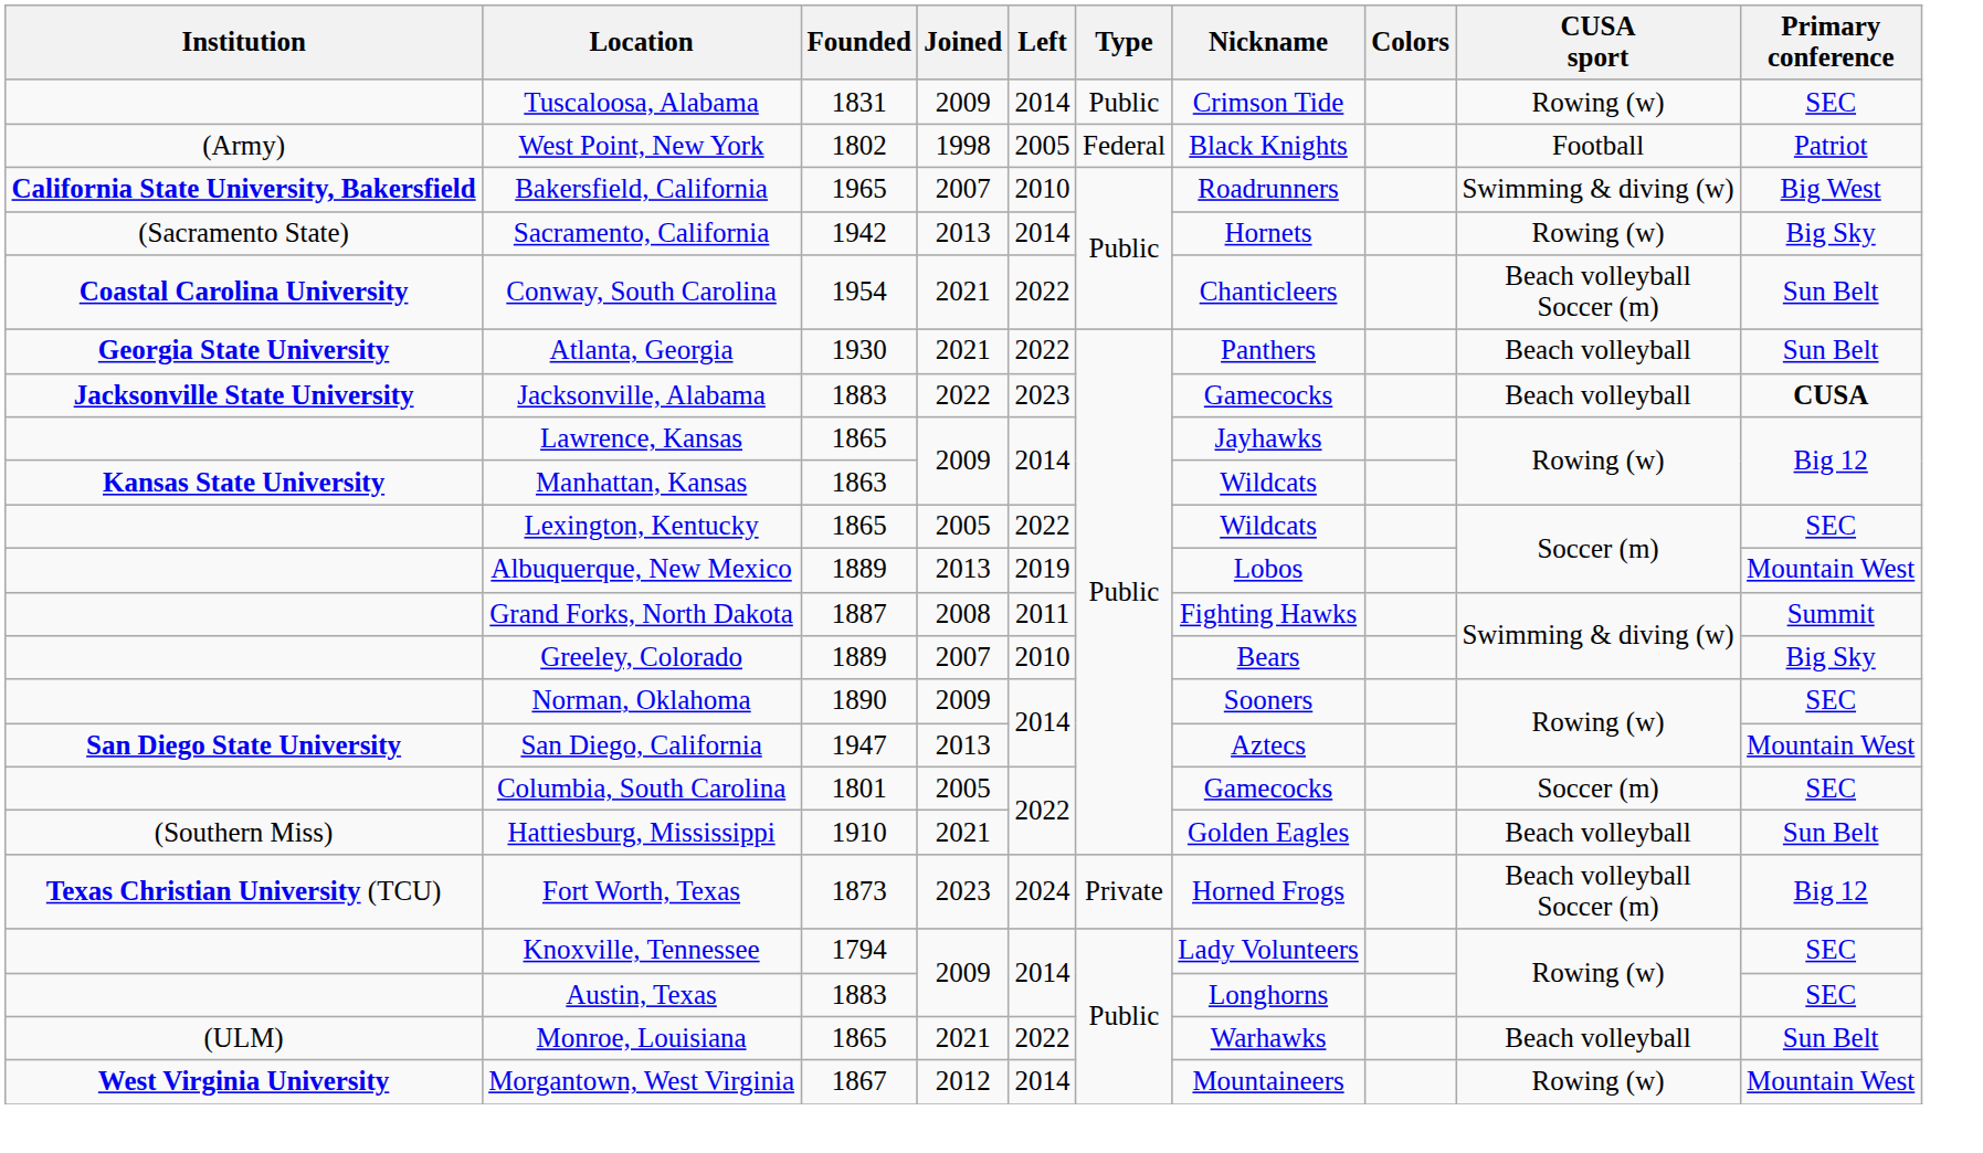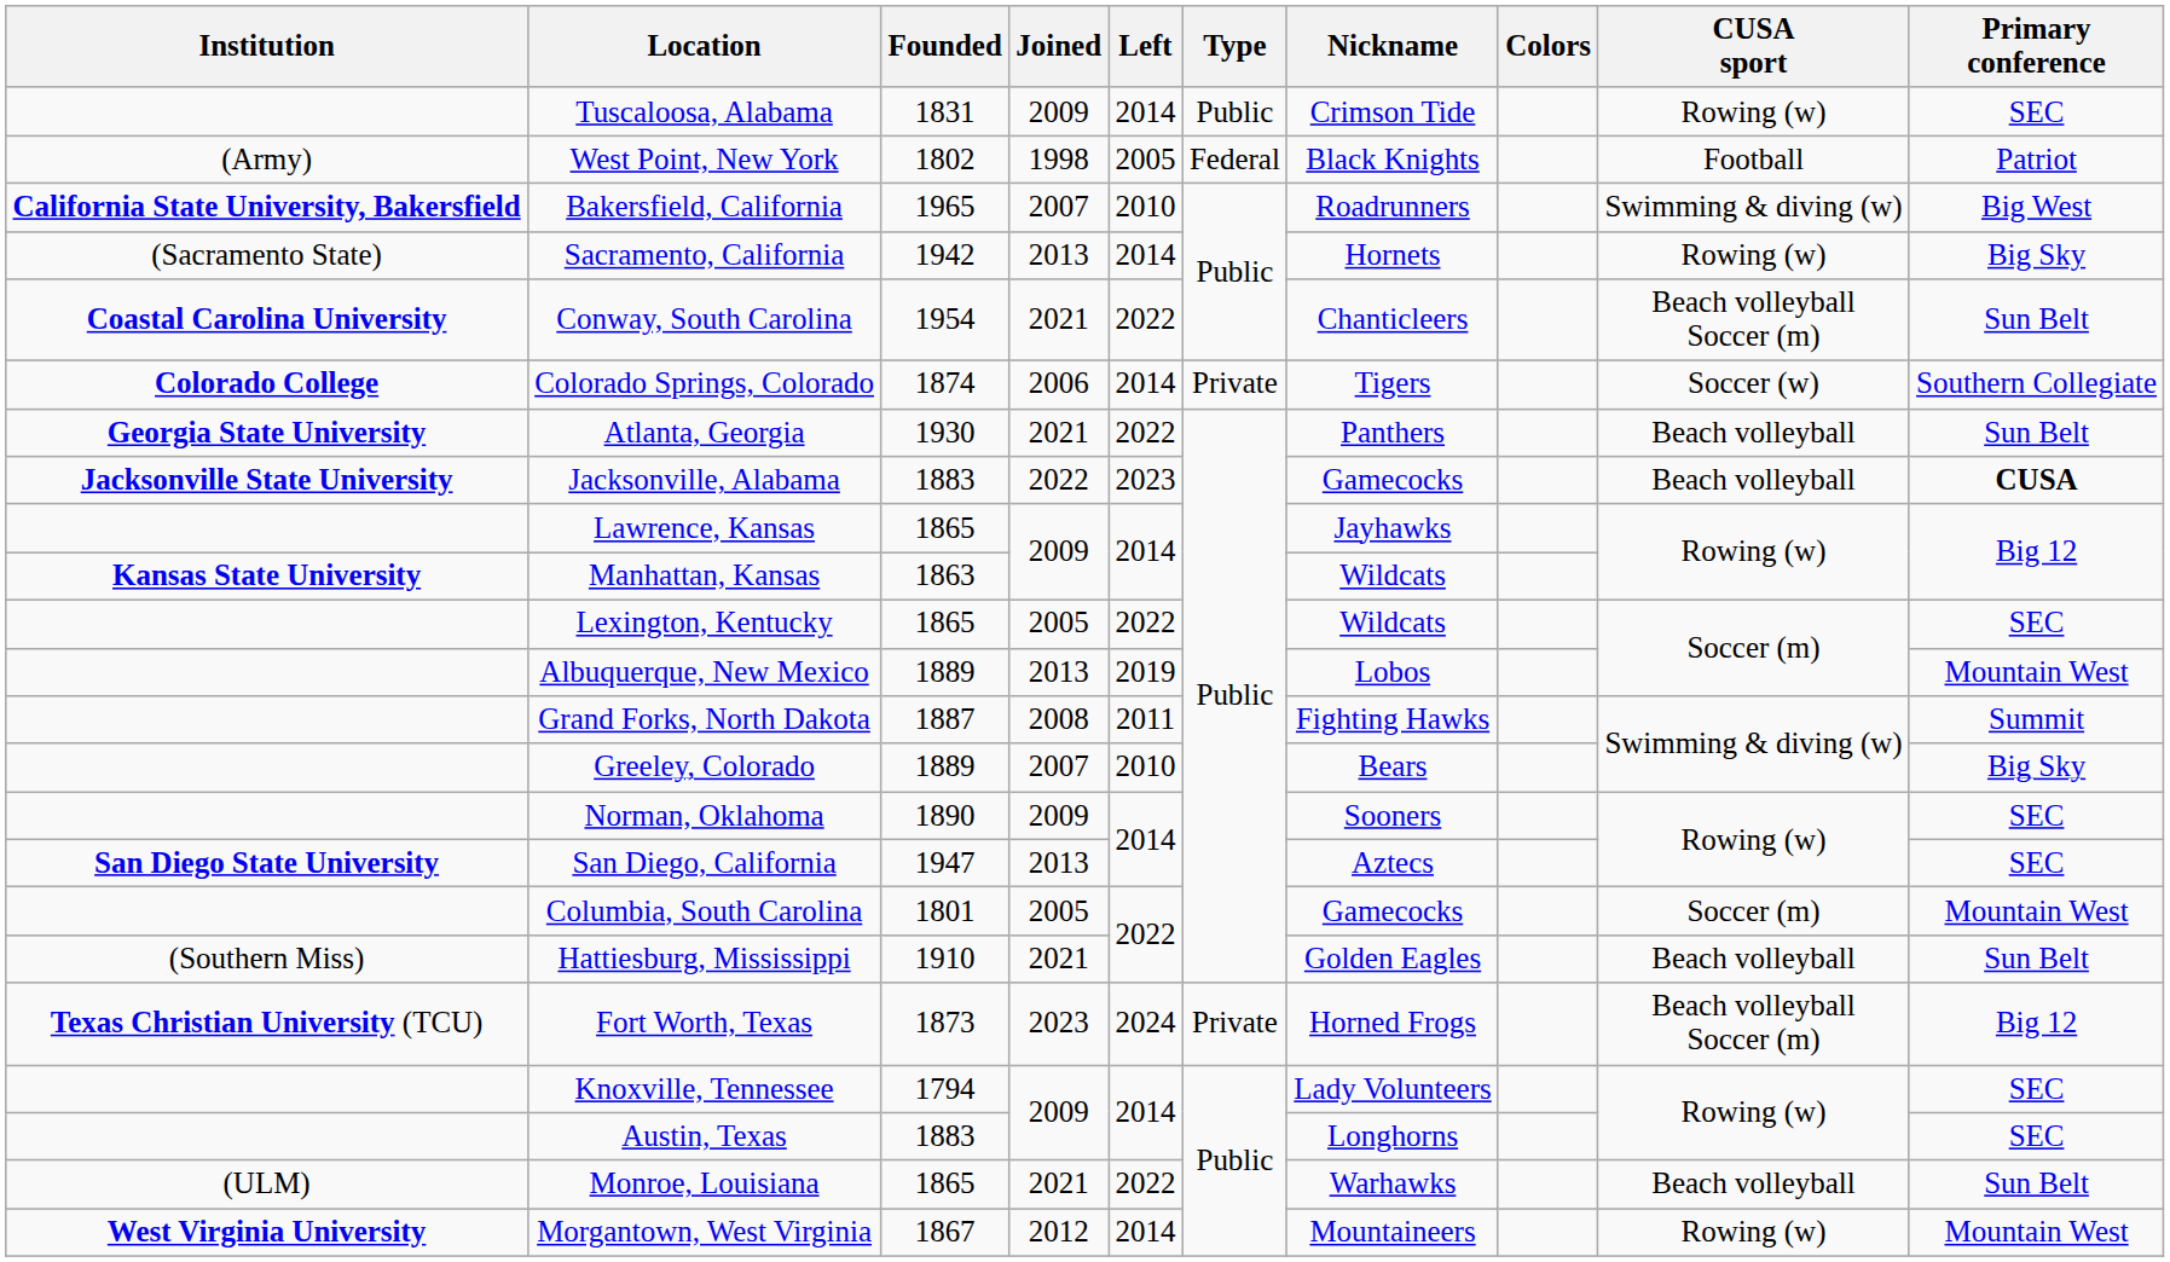 <table class="wikitable sortable" style="text-align:center">
 <tr>
 <th>Institution</th>
 <th>Location</th>
 <th>Founded</th>
 <th>Joined</th>
 <th>Left</th>
 <th>Type</th>
 <th>Nickname</th>
 <th class="unsortable">Colors</th>
 <th>CUSA<br>sport</th>
 <th>Primary<br>conference</th>
 </tr>
 <tr>
 <td></td>
 <td><a href='#'>Tuscaloosa, Alabama</a></td>
 <td>1831</td>
 <td>2009</td>
 <td>2014</td>
 <td>Public</td>
 <td><a href='#'>Crimson Tide</a></td>
 <td></td>
 <td>Rowing (w)</td>
 <td><a href='#'>SEC</a></td>
 </tr>
 <tr>
 <td> (Army)</td>
 <td><a href='#'>West Point, New York</a></td>
 <td>1802</td>
 <td>1998</td>
 <td>2005</td>
 <td>Federal</td>
 <td><a href='#'>Black Knights</a></td>
 <td></td>
 <td>Football</td>
 <td><a href='#'>Patriot</a></td>
 </tr>
 <tr>
 <td><strong><a href='#'>California State University, Bakersfield</a></strong></td>
 <td><a href='#'>Bakersfield, California</a></td>
 <td>1965</td>
 <td>2007</td>
 <td>2010</td>
 <td rowspan="3">Public</td>
 <td><a href='#'>Roadrunners</a></td>
 <td></td>
 <td>Swimming & diving (w)</td>
 <td><a href='#'>Big West</a></td>
 </tr>
 <tr>
 <td> (Sacramento State)</td>
 <td><a href='#'>Sacramento, California</a></td>
 <td>1942</td>
 <td>2013</td>
 <td>2014</td>
 <td><a href='#'>Hornets</a></td>
 <td></td>
 <td>Rowing (w)</td>
 <td><a href='#'>Big Sky</a></td>
 </tr>
 <tr>
 <td><strong><a href='#'>Coastal Carolina University</a></strong></td>
 <td><a href='#'>Conway, South Carolina</a></td>
 <td>1954</td>
 <td>2021</td>
 <td>2022</td>
 <td><a href='#'>Chanticleers</a></td>
 <td></td>
 <td>Beach volleyball<br>Soccer (m)</td>
 <td><a href='#'>Sun Belt</a></td>
+</tr>
+<tr>
+<td><strong><a href='#'>Colorado College</a></strong></td>
+<td><a href='#'>Colorado Springs, Colorado</a></td>
+<td>1874</td>
+<td>2006</td>
+<td>2014</td>
+<td>Private</td>
+<td><a href='#'>Tigers</a></td>
+<td></td>
+<td>Soccer (w)</td>
+<td nowrap><a href='#'>Southern Collegiate</a></td>
 </tr>
 <tr>
 <td><strong><a href='#'>Georgia State University</a></strong></td>
 <td><a href='#'>Atlanta, Georgia</a></td>
 <td>1930</td>
 <td>2021</td>
 <td>2022</td>
 <td rowspan=12>Public</td>
 <td><a href='#'>Panthers</a></td>
 <td></td>
 <td>Beach volleyball</td>
 <td><a href='#'>Sun Belt</a></td>
 </tr>
 <tr>
 <td><strong><a href='#'>Jacksonville State University</a></strong></td>
 <td><a href='#'>Jacksonville, Alabama</a></td>
 <td>1883</td>
 <td>2022</td>
 <td>2023</td>
 <td><a href='#'>Gamecocks</a></td>
 <td></td>
 <td>Beach volleyball</td>
 <td><strong>CUSA</strong></td>
 </tr>
 <tr>
 <td></td>
 <td><a href='#'>Lawrence, Kansas</a></td>
 <td>1865</td>
 <td rowspan=2>2009</td>
 <td rowspan=2>2014</td>
 <td><a href='#'>Jayhawks</a></td>
 <td></td>
 <td rowspan=2>Rowing (w)</td>
 <td rowspan=2><a href='#'>Big 12</a></td>
 </tr>
 <tr>
 <td><strong><a href='#'>Kansas State University</a></strong></td>
 <td><a href='#'>Manhattan, Kansas</a></td>
 <td>1863</td>
 <td><a href='#'>Wildcats</a></td>
 <td></td>
 </tr>
 <tr>
 <td></td>
 <td><a href='#'>Lexington, Kentucky</a></td>
 <td>1865</td>
 <td>2005</td>
 <td>2022</td>
 <td><a href='#'>Wildcats</a></td>
 <td></td>
 <td rowspan=2>Soccer (m)</td>
 <td><a href='#'>SEC</a></td>
 </tr>
 <tr>
 <td></td>
 <td><a href='#'>Albuquerque, New Mexico</a></td>
 <td>1889</td>
 <td>2013</td>
 <td>2019</td>
 <td><a href='#'>Lobos</a></td>
 <td></td>
 <td><a href='#'>Mountain West</a></td>
 </tr>
 <tr>
 <td></td>
 <td><a href='#'>Grand Forks, North Dakota</a></td>
 <td>1887</td>
 <td>2008</td>
 <td>2011</td>
 <td><a href='#'>Fighting Hawks</a></td>
 <td></td>
 <td rowspan="2">Swimming & diving (w)</td>
 <td><a href='#'>Summit</a></td>
 </tr>
 <tr>
 <td></td>
 <td><a href='#'>Greeley, Colorado</a></td>
 <td>1889</td>
 <td>2007</td>
 <td>2010</td>
 <td><a href='#'>Bears</a></td>
 <td></td>
 <td><a href='#'>Big Sky</a></td>
 </tr>
 <tr>
 <td></td>
 <td><a href='#'>Norman, Oklahoma</a></td>
 <td>1890</td>
 <td>2009</td>
 <td rowspan=2>2014</td>
 <td><a href='#'>Sooners</a></td>
 <td></td>
 <td rowspan="2">Rowing (w)</td>
 <td><a href='#'>SEC</a></td>
 </tr>
 <tr>
 <td><strong><a href='#'>San Diego State University</a></strong></td>
 <td><a href='#'>San Diego, California</a></td>
 <td>1947</td>
 <td>2013</td>
 <td><a href='#'>Aztecs</a></td>
 <td></td>
-<td><a href='#'>Mountain West</a><br></td>
+<td><a href='#'>SEC</a></td>
 </tr>
 <tr>
 <td></td>
 <td><a href='#'>Columbia, South Carolina</a></td>
 <td>1801</td>
 <td>2005</td>
 <td rowspan=2>2022</td>
 <td><a href='#'>Gamecocks</a></td>
 <td></td>
 <td>Soccer (m)</td>
-<td><a href='#'>SEC</a></td>
+<td><a href='#'>Mountain West</a><br></td>
 </tr>
 <tr>
 <td> (Southern Miss)</td>
 <td><a href='#'>Hattiesburg, Mississippi</a></td>
 <td>1910</td>
 <td>2021</td>
 <td><a href='#'>Golden Eagles</a></td>
 <td></td>
 <td>Beach volleyball</td>
 <td><a href='#'>Sun Belt</a></td>
 </tr>
 <tr>
 <td><strong><a href='#'>Texas Christian University</a></strong> (TCU)</td>
 <td><a href='#'>Fort Worth, Texas</a></td>
 <td>1873</td>
 <td>2023</td>
 <td>2024</td>
 <td>Private</td>
 <td><a href='#'>Horned Frogs</a></td>
 <td></td>
 <td>Beach volleyball<br>Soccer (m)</td>
 <td><a href='#'>Big 12</a></td>
 </tr>
 <tr>
 <td></td>
 <td><a href='#'>Knoxville, Tennessee</a></td>
 <td>1794</td>
 <td rowspan=2>2009</td>
 <td rowspan=2>2014</td>
 <td rowspan=4>Public</td>
 <td nowrap><a href='#'>Lady Volunteers</a></td>
 <td></td>
 <td rowspan=2>Rowing (w)</td>
 <td><a href='#'>SEC</a></td>
 </tr>
 <tr>
 <td></td>
 <td><a href='#'>Austin, Texas</a></td>
 <td>1883</td>
 <td><a href='#'>Longhorns</a></td>
 <td></td>
 <td><a href='#'>SEC</a></td>
 </tr>
 <tr>
 <td> (ULM)</td>
 <td><a href='#'>Monroe, Louisiana</a></td>
 <td>1865</td>
 <td>2021</td>
 <td>2022</td>
 <td><a href='#'>Warhawks</a></td>
 <td></td>
 <td>Beach volleyball</td>
 <td><a href='#'>Sun Belt</a></td>
 </tr>
 <tr>
 <td><strong><a href='#'>West Virginia University</a></strong></td>
 <td><a href='#'>Morgantown, West Virginia</a></td>
 <td>1867</td>
 <td>2012</td>
 <td>2014</td>
 <td><a href='#'>Mountaineers</a></td>
 <td></td>
 <td>Rowing (w)</td>
 <td><a href='#'>Mountain West</a></td>
 </tr>
 </table>
